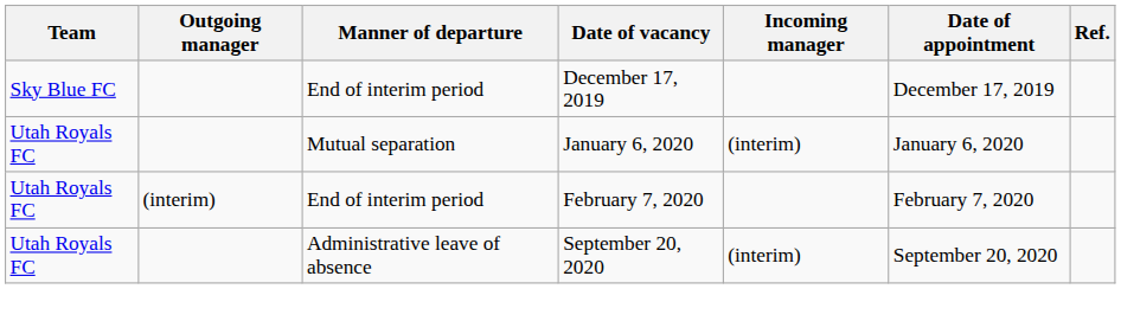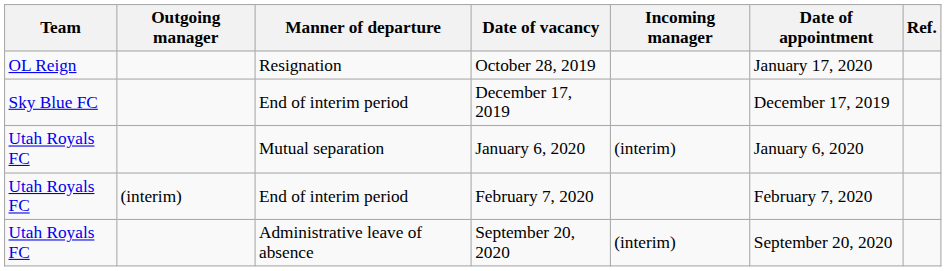 <table class="wikitable sortable">
 <tr>
 <th>Team</th>
 <th>Outgoing manager</th>
 <th>Manner of departure</th>
 <th>Date of vacancy</th>
 <th>Incoming manager</th>
 <th>Date of appointment</th>
 <th>Ref.</th>
+</tr>
+<tr>
+<td><a href='#'>OL Reign</a></td>
+<td> </td>
+<td>Resignation</td>
+<td>October 28, 2019</td>
+<td> </td>
+<td>January 17, 2020</td>
+<td></td>
 </tr>
 <tr>
 <td><a href='#'>Sky Blue FC</a></td>
 <td> </td>
 <td>End of interim period</td>
 <td>December 17, 2019</td>
 <td> </td>
 <td>December 17, 2019</td>
 <td></td>
 </tr>
 <tr>
 <td><a href='#'>Utah Royals FC</a></td>
 <td> </td>
 <td>Mutual separation</td>
 <td>January 6, 2020</td>
 <td>  (interim)</td>
 <td>January 6, 2020</td>
 <td></td>
 </tr>
 <tr>
 <td><a href='#'>Utah Royals FC</a></td>
 <td>  (interim)</td>
 <td>End of interim period</td>
 <td>February 7, 2020</td>
 <td> </td>
 <td>February 7, 2020</td>
 <td></td>
 </tr>
 <tr>
 <td><a href='#'>Utah Royals FC</a></td>
 <td> </td>
 <td>Administrative leave of absence</td>
 <td>September 20, 2020</td>
 <td>  (interim)</td>
 <td>September 20, 2020</td>
 <td></td>
 </tr>
 </table>
